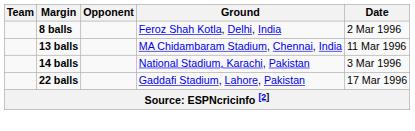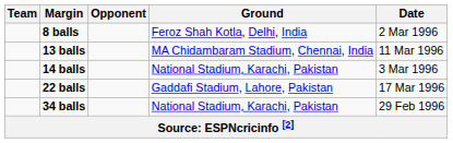 <table class="wikitable sortable">
 <tr>
 <th>Team</th>
 <th>Margin</th>
 <th>Opponent</th>
 <th>Ground</th>
 <th>Date</th>
 </tr>
 <tr>
 <td></td>
 <td><strong>8 balls</strong></td>
 <td></td>
 <td><a href='#'>Feroz Shah Kotla</a>, <a href='#'>Delhi</a>, <a href='#'>India</a></td>
 <td>2 Mar 1996</td>
 </tr>
 <tr>
 <td></td>
 <td><strong>13 balls</strong></td>
 <td></td>
 <td><a href='#'>MA Chidambaram Stadium</a>, <a href='#'>Chennai</a>, <a href='#'>India</a></td>
 <td>11 Mar 1996</td>
 </tr>
 <tr>
 <td></td>
 <td><strong>14 balls</strong></td>
 <td></td>
 <td><a href='#'>National Stadium, Karachi</a>, <a href='#'>Pakistan</a></td>
 <td>3 Mar 1996</td>
 </tr>
 <tr>
 <td></td>
 <td><strong>22 balls</strong></td>
 <td></td>
 <td><a href='#'>Gaddafi Stadium</a>, <a href='#'>Lahore</a>, <a href='#'>Pakistan</a></td>
 <td>17 Mar 1996</td>
 </tr>
 <tr>
+<td></td>
+<td><strong>34 balls</strong></td>
+<td></td>
+<td><a href='#'>National Stadium, Karachi</a>, <a href='#'>Pakistan</a></td>
+<td>29 Feb 1996</td>
+</tr>
+<tr>
 <th colspan="5">Source: ESPNcricinfo <sup><a href='#'>[2</a>]</sup></th>
 </tr>
 </table>
